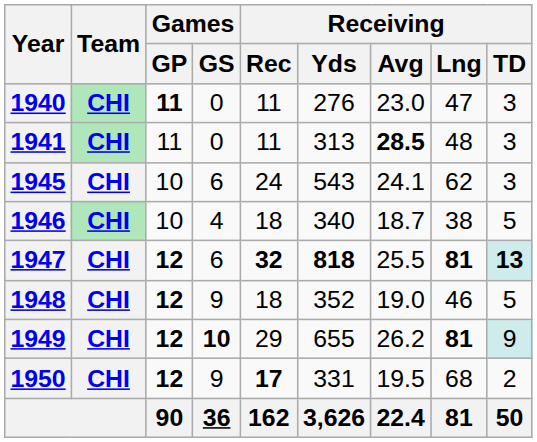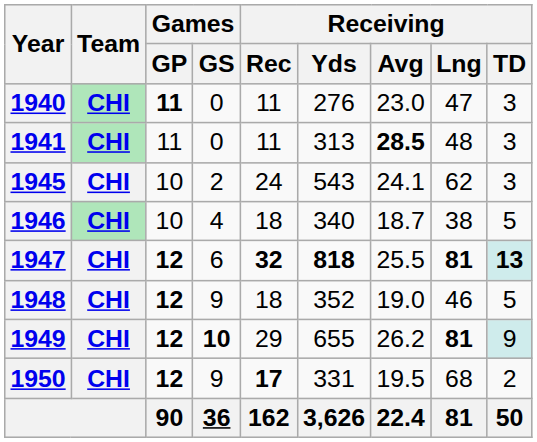 <table class="wikitable" style="text-align:center;">
 <tr>
 <th rowspan="2">Year</th>
 <th rowspan="2">Team</th>
 <th colspan="2">Games</th>
 <th colspan="5">Receiving</th>
 </tr>
 <tr>
 <th>GP</th>
 <th>GS</th>
 <th>Rec</th>
 <th>Yds</th>
 <th>Avg</th>
 <th>Lng</th>
 <th>TD</th>
 </tr>
 <tr>
 <th><a href='#'>1940</a></th>
 <th style="background:#afe6ba;"><a href='#'>CHI</a></th>
 <td><strong>11</strong></td>
 <td>0</td>
 <td>11</td>
 <td>276</td>
 <td>23.0</td>
 <td>47</td>
 <td>3</td>
 </tr>
 <tr>
 <th><a href='#'>1941</a></th>
 <th style="background:#afe6ba;"><a href='#'>CHI</a></th>
 <td>11</td>
 <td>0</td>
 <td>11</td>
 <td>313</td>
 <td><strong>28.5</strong></td>
 <td>48</td>
 <td>3</td>
 </tr>
 <tr>
 <th><a href='#'>1945</a></th>
 <th><a href='#'>CHI</a></th>
 <td>10</td>
-<td>6</td>
+<td>2</td>
 <td>24</td>
 <td>543</td>
 <td>24.1</td>
 <td>62</td>
 <td>3</td>
 </tr>
 <tr>
 <th><a href='#'>1946</a></th>
 <th style="background:#afe6ba;"><a href='#'>CHI</a></th>
 <td>10</td>
 <td>4</td>
 <td>18</td>
 <td>340</td>
 <td>18.7</td>
 <td>38</td>
 <td>5</td>
 </tr>
 <tr>
 <th><a href='#'>1947</a></th>
 <th><a href='#'>CHI</a></th>
 <td><strong>12</strong></td>
 <td>6</td>
 <td><strong>32</strong></td>
 <td><strong>818</strong></td>
 <td>25.5</td>
 <td><strong>81</strong></td>
 <td style="background:#cfecec;"><strong>13</strong></td>
 </tr>
 <tr>
 <th><a href='#'>1948</a></th>
 <th><a href='#'>CHI</a></th>
 <td><strong>12</strong></td>
 <td>9</td>
 <td>18</td>
 <td>352</td>
 <td>19.0</td>
 <td>46</td>
 <td>5</td>
 </tr>
 <tr>
 <th><a href='#'>1949</a></th>
 <th><a href='#'>CHI</a></th>
 <td><strong>12</strong></td>
 <td><strong>10</strong></td>
 <td>29</td>
 <td>655</td>
 <td>26.2</td>
 <td><strong>81</strong></td>
 <td style="background:#cfecec;">9</td>
 </tr>
 <tr>
 <th><a href='#'>1950</a></th>
 <th><a href='#'>CHI</a></th>
 <td><strong>12</strong></td>
 <td>9</td>
 <td><strong>17</strong></td>
 <td>331</td>
 <td>19.5</td>
 <td>68</td>
 <td>2</td>
 </tr>
 <tr>
 <th colspan="2"></th>
 <th>90</th>
 <th><u>36</u></th>
 <th>162</th>
 <th>3,626</th>
 <th>22.4</th>
 <th>81</th>
 <th>50</th>
 </tr>
 </table>
